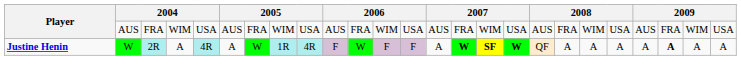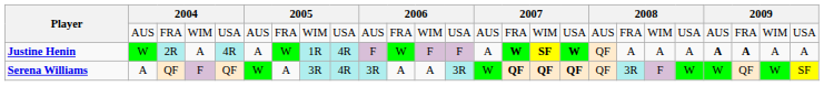 <table class=wikitable style=text-align:center;font-size:85%>
 <tr>
 <th rowspan=2 style=width:140px>Player</th>
 <th colspan=4>2004</th>
 <th colspan=4>2005</th>
 <th colspan=4>2006</th>
 <th colspan=4>2007</th>
 <th colspan=4>2008</th>
 <th colspan=4>2009</th>
 </tr>
 <tr>
 <td>AUS</td>
 <td>FRA</td>
 <td>WIM</td>
 <td>USA</td>
 <td>AUS</td>
 <td>FRA</td>
 <td>WIM</td>
 <td>USA</td>
 <td>AUS</td>
 <td>FRA</td>
 <td>WIM</td>
 <td>USA</td>
 <td>AUS</td>
 <td>FRA</td>
 <td>WIM</td>
 <td>USA</td>
 <td>AUS</td>
 <td>FRA</td>
 <td>WIM</td>
 <td>USA</td>
 <td>AUS</td>
 <td>FRA</td>
 <td>WIM</td>
 <td>USA</td>
 </tr>
 <tr>
 <td align=left> <strong><a href='#'>Justine Henin</a></strong></td>
 <td bgcolor=lime>W</td>
 <td style="background:#afeeee;">2R</td>
 <td>A</td>
 <td style="background:#afeeee;">4R</td>
 <td>A</td>
 <td bgcolor=lime>W</td>
 <td style="background:#afeeee;">1R</td>
 <td style="background:#afeeee;">4R</td>
 <td style="background:thistle;">F</td>
 <td bgcolor=lime>W</td>
 <td style="background:thistle;">F</td>
 <td style="background:thistle;">F</td>
 <td>A</td>
 <td bgcolor=lime><strong>W</strong></td>
 <td style="background:yellow;"><strong>SF</strong></td>
 <td bgcolor=lime><strong>W</strong></td>
 <td style="background:#ffebcd;">QF</td>
 <td>A</td>
 <td>A</td>
 <td>A</td>
-<td>A</td>
+<td><strong>A</strong></td>
 <td><strong>A</strong></td>
 <td>A</td>
 <td>A</td>
 </tr>
+<tr>
+<td align=left> <strong><a href='#'>Serena Williams</a></strong></td>
+<td>A</td>
+<td style="background:#ffebcd;">QF</td>
+<td style="background:thistle;">F</td>
+<td style="background:#ffebcd;">QF</td>
+<td bgcolor=lime>W</td>
+<td>A</td>
+<td style="background:#afeeee;">3R</td>
+<td style="background:#afeeee;">4R</td>
+<td style="background:#afeeee;">3R</td>
+<td>A</td>
+<td>A</td>
+<td style="background:#afeeee;">3R</td>
+<td bgcolor=lime>W</td>
+<td style="background:#ffebcd;"><strong>QF</strong></td>
+<td style="background:#ffebcd;"><strong>QF</strong></td>
+<td style="background:#ffebcd;"><strong>QF</strong></td>
+<td style="background:#ffebcd;">QF</td>
+<td style="background:#afeeee;">3R</td>
+<td style="background:thistle;">F</td>
+<td bgcolor=lime>W</td>
+<td bgcolor=lime>W</td>
+<td style="background:#ffebcd;">QF</td>
+<td bgcolor=lime>W</td>
+<td style="background:yellow;">SF</td>
+</tr>
 </table>
